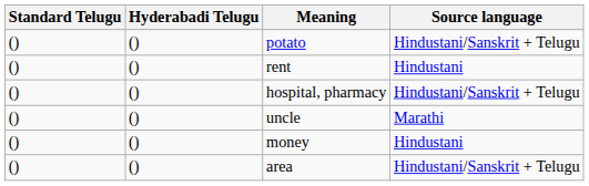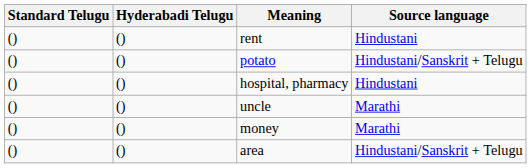 <table class="wikitable">
 <tr>
 <th>Standard Telugu</th>
 <th><strong>Hyderabadi Telugu</strong></th>
 <th>Meaning</th>
 <th>Source language</th>
 </tr>
 <tr>
 <td> ()</td>
 <td> ()</td>
+<td>rent</td>
+<td><a href='#'>Hindustani</a></td>
+</tr>
+<tr>
+<td> ()</td>
+<td> ()</td>
 <td><a href='#'>potato</a></td>
 <td><a href='#'>Hindustani</a>/<a href='#'>Sanskrit</a> + Telugu</td>
 </tr>
 <tr>
 <td> ()</td>
 <td> ()</td>
-<td>rent</td>
+<td>hospital, pharmacy</td>
 <td><a href='#'>Hindustani</a></td>
-</tr>
-<tr>
-<td> ()</td>
-<td> ()</td>
-<td>hospital, pharmacy</td>
-<td><a href='#'>Hindustani</a>/<a href='#'>Sanskrit</a> + Telugu</td>
 </tr>
 <tr>
 <td> ()</td>
 <td> ()</td>
 <td>uncle</td>
 <td><a href='#'>Marathi</a></td>
 </tr>
 <tr>
 <td> ()</td>
 <td> ()</td>
 <td>money</td>
-<td><a href='#'>Hindustani</a></td>
+<td><a href='#'>Marathi</a></td>
 </tr>
 <tr>
 <td> ()</td>
 <td> ()</td>
 <td>area</td>
 <td><a href='#'>Hindustani</a>/<a href='#'>Sanskrit</a> + Telugu</td>
 </tr>
 </table>
